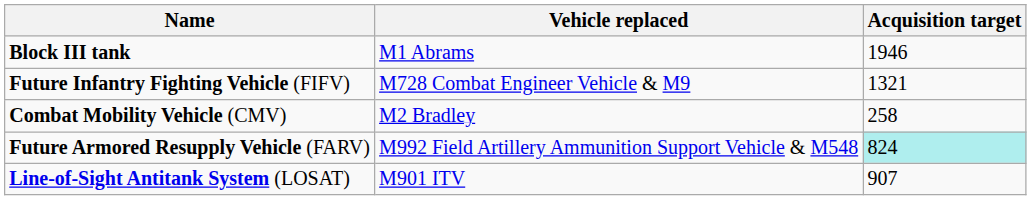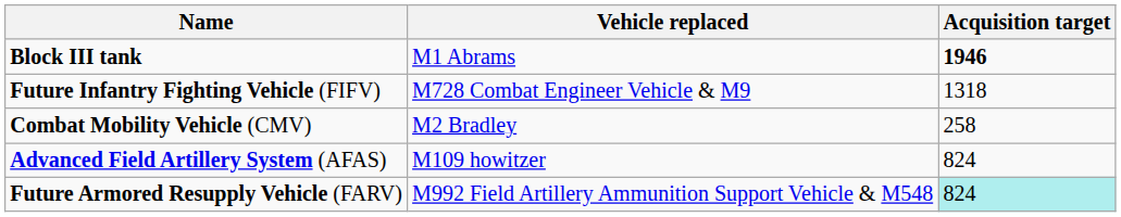 <table class="wikitable">
 <tr>
 <th>Name</th>
 <th>Vehicle replaced</th>
 <th>Acquisition target</th>
 </tr>
 <tr>
 <td><strong>Block III tank</strong></td>
 <td><a href='#'>M1 Abrams</a></td>
-<td>1946</td>
+<td><strong>1946</strong></td>
 </tr>
 <tr>
 <td><strong>Future Infantry Fighting Vehicle</strong> (FIFV)</td>
 <td><a href='#'>M728 Combat Engineer Vehicle</a> & <a href='#'>M9</a></td>
-<td>1321</td>
+<td>1318</td>
 </tr>
 <tr>
 <td><strong>Combat Mobility Vehicle</strong> (CMV)</td>
 <td><a href='#'>M2 Bradley</a></td>
 <td>258</td>
 </tr>
 <tr>
+<td><strong><a href='#'>Advanced Field Artillery System</a></strong> (AFAS)</td>
+<td><a href='#'>M109 howitzer</a></td>
+<td>824</td>
+</tr>
+<tr>
 <td><strong>Future Armored Resupply Vehicle</strong> (FARV)</td>
 <td><a href='#'>M992 Field Artillery Ammunition Support Vehicle</a> & <a href='#'>M548</a></td>
 <td style="background: paleturquoise;">824</td>
 </tr>
-<tr>
-<td><strong><a href='#'>Line-of-Sight Antitank System</a></strong> (LOSAT)</td>
-<td><a href='#'>M901 ITV</a></td>
-<td>907</td>
-</tr>
 </table>
